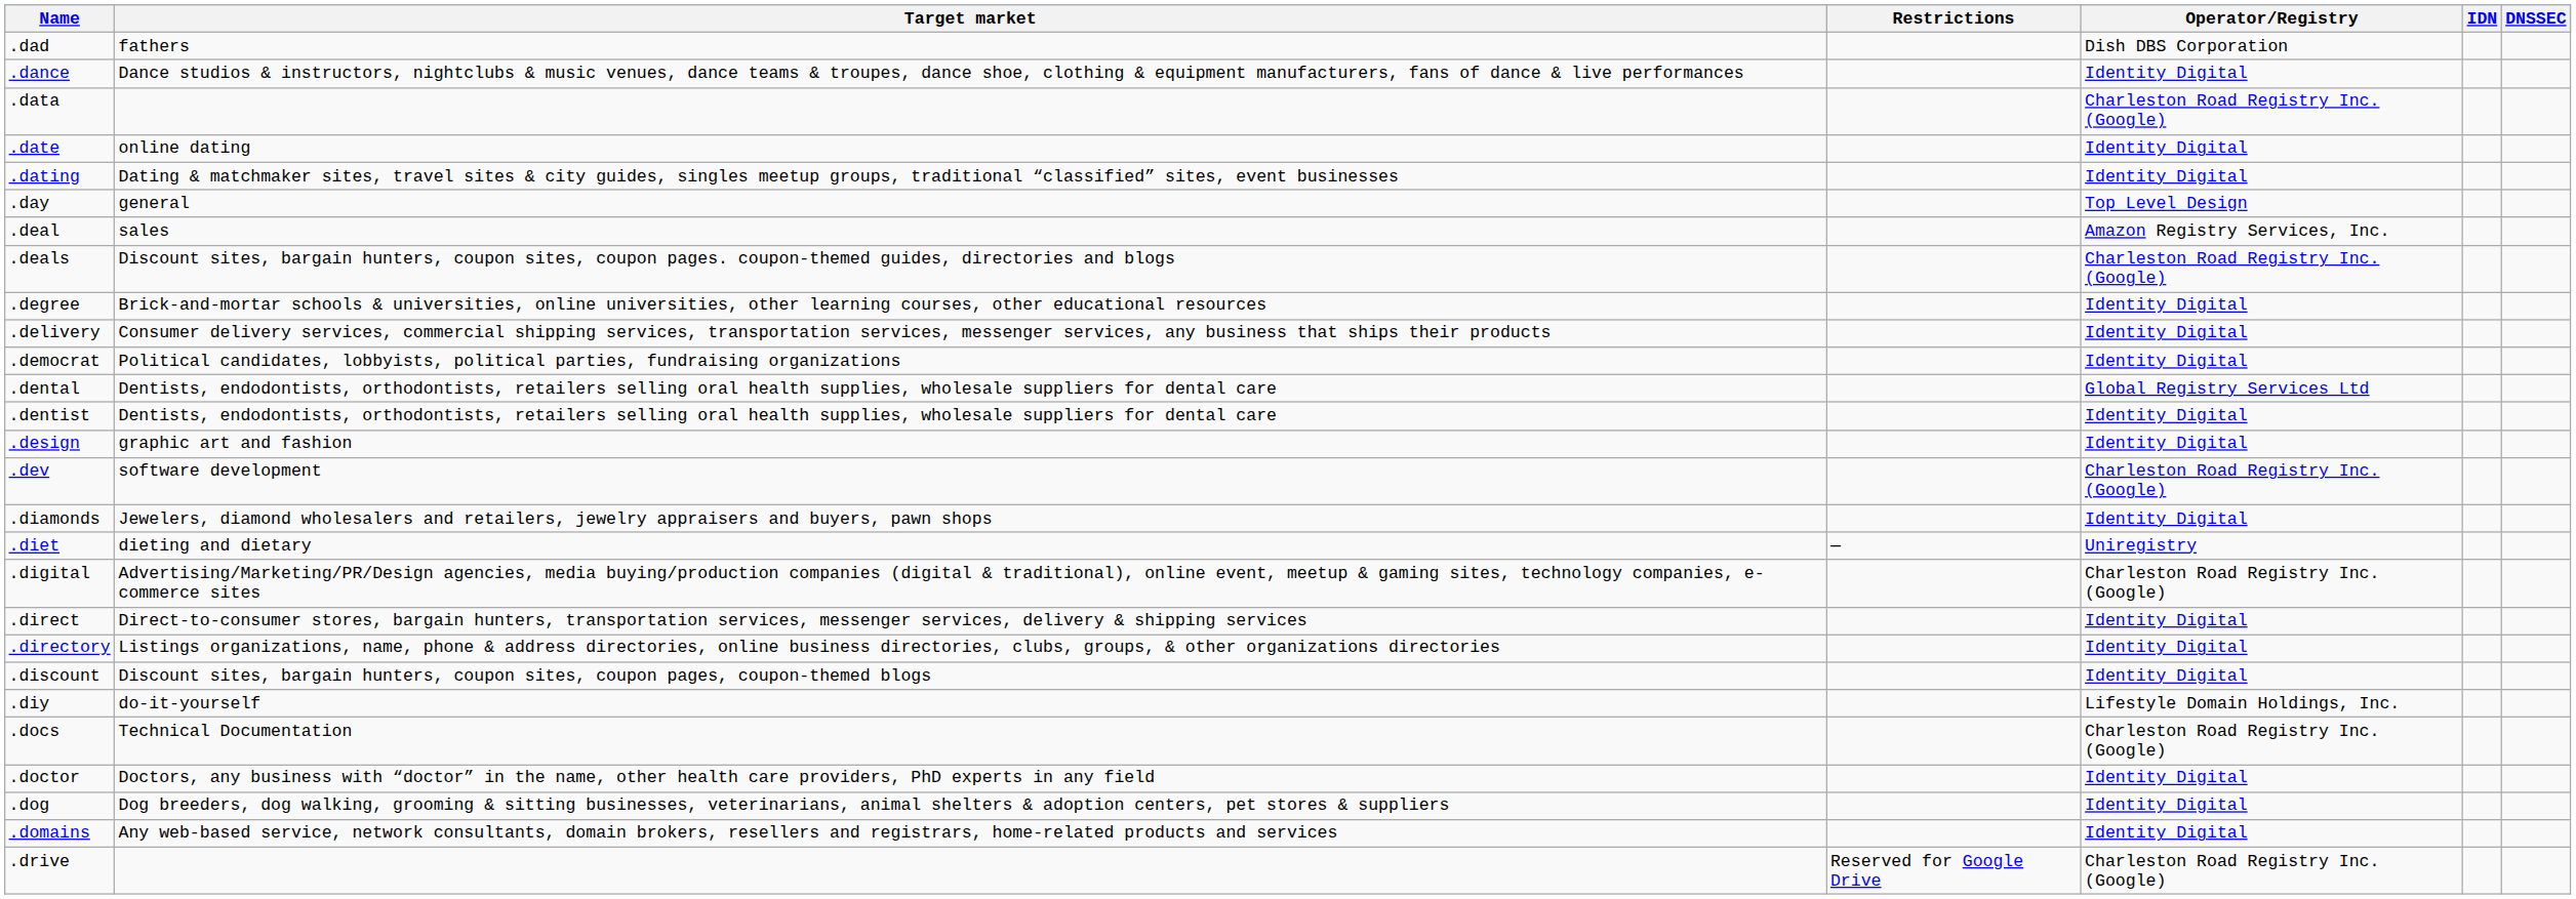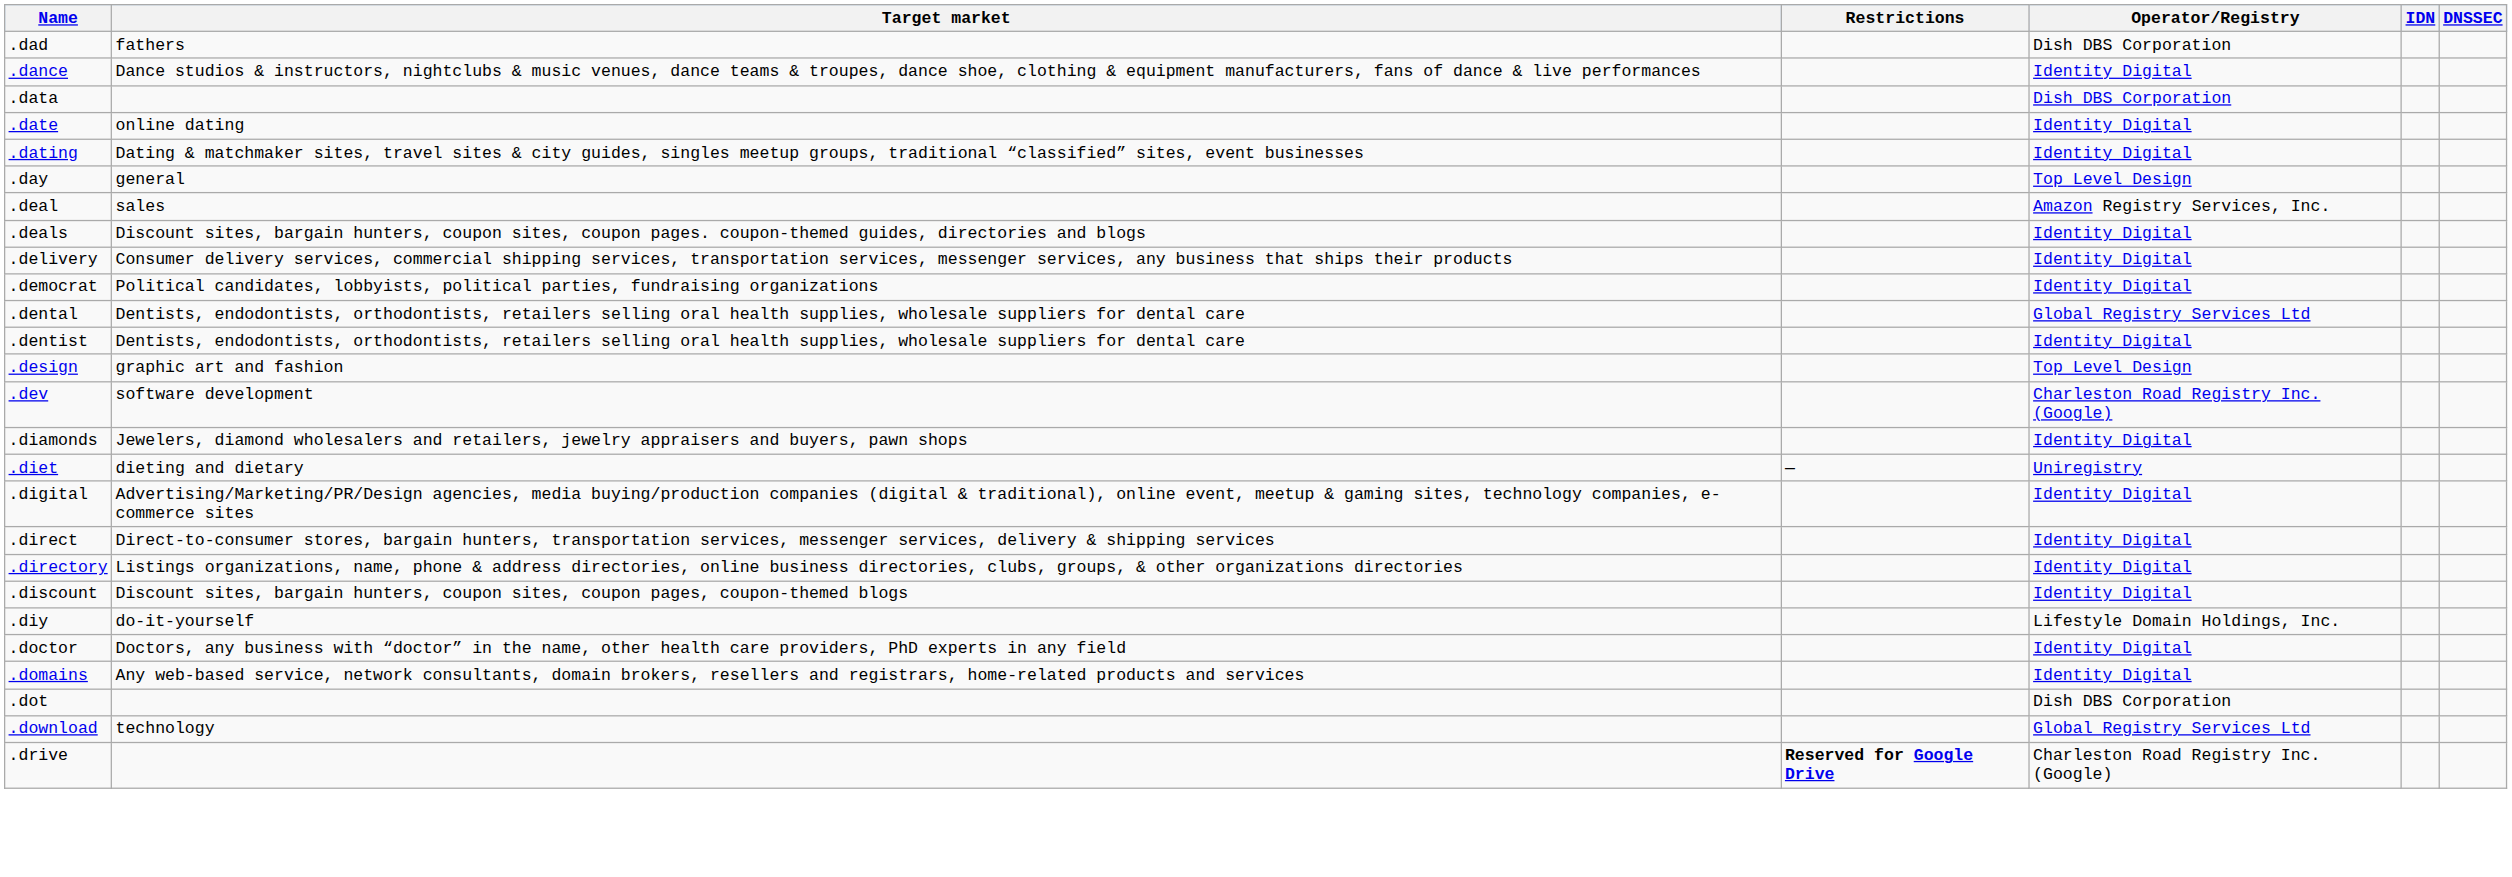 <table class="wikitable sortable">
 <tr style="background:#a0d0ff;">
 <th><a href='#'>Name</a></th>
 <th>Target market</th>
 <th class="unsortable">Restrictions</th>
 <th>Operator/Registry</th>
 <th><a href='#'>IDN</a></th>
 <th><a href='#'>DNSSEC</a></th>
 </tr>
 <tr valign="top">
 <td>.dad</td>
 <td>fathers</td>
 <td></td>
 <td>Dish DBS Corporation</td>
 <td></td>
 <td></td>
 </tr>
 <tr valign="top">
 <td><a href='#'>.dance</a></td>
 <td>Dance studios & instructors, nightclubs & music venues, dance teams & troupes, dance shoe, clothing & equipment manufacturers, fans of dance & live performances</td>
 <td></td>
 <td><a href='#'>Identity Digital</a></td>
 <td></td>
 <td></td>
 </tr>
 <tr valign=top>
 <td>.data</td>
 <td></td>
 <td></td>
-<td><a href='#'>Charleston Road Registry Inc. (Google)</a></td>
+<td><a href='#'>Dish DBS Corporation</a></td>
 <td></td>
 <td></td>
 </tr>
 <tr valign="top">
 <td><a href='#'>.date</a></td>
 <td>online dating</td>
 <td></td>
 <td><a href='#'>Identity Digital</a></td>
 <td></td>
 <td></td>
 </tr>
 <tr valign="top">
 <td><a href='#'>.dating</a></td>
 <td>Dating & matchmaker sites, travel sites & city guides, singles meetup groups, traditional “classified” sites, event businesses</td>
 <td></td>
 <td><a href='#'>Identity Digital</a></td>
 <td></td>
 <td></td>
 </tr>
 <tr valign="top">
 <td>.day</td>
 <td>general</td>
 <td></td>
 <td><a href='#'>Top Level Design</a></td>
 <td></td>
 <td></td>
 </tr>
 <tr valign=top>
 <td>.deal</td>
 <td>sales</td>
 <td></td>
 <td><a href='#'>Amazon</a> Registry Services, Inc.</td>
 <td></td>
 <td></td>
 </tr>
 <tr valign="top">
 <td>.deals</td>
 <td>Discount sites, bargain hunters, coupon sites, coupon pages. coupon-themed guides, directories and blogs</td>
-<td></td>
-<td><a href='#'>Charleston Road Registry Inc. (Google)</a></td>
-<td></td>
-<td></td>
-</tr>
-<tr valign="top">
-<td>.degree</td>
-<td>Brick-and-mortar schools & universities, online universities, other learning courses, other educational resources</td>
 <td></td>
 <td><a href='#'>Identity Digital</a></td>
 <td></td>
 <td></td>
 </tr>
 <tr valign="top">
 <td>.delivery</td>
 <td>Consumer delivery services, commercial shipping services, transportation services, messenger services, any business that ships their products</td>
 <td></td>
 <td><a href='#'>Identity Digital</a></td>
 <td></td>
 <td></td>
 </tr>
 <tr valign="top">
 <td>.democrat</td>
 <td>Political candidates, lobbyists, political parties, fundraising organizations</td>
 <td></td>
 <td><a href='#'>Identity Digital</a></td>
 <td></td>
 <td></td>
 </tr>
 <tr valign="top">
 <td>.dental</td>
 <td>Dentists, endodontists, orthodontists, retailers selling oral health supplies, wholesale suppliers for dental care</td>
 <td></td>
 <td><a href='#'>Global Registry Services Ltd</a></td>
 <td></td>
 <td></td>
 </tr>
 <tr valign="top">
 <td>.dentist</td>
 <td>Dentists, endodontists, orthodontists, retailers selling oral health supplies, wholesale suppliers for dental care</td>
 <td></td>
 <td><a href='#'>Identity Digital</a></td>
 <td></td>
 <td></td>
 </tr>
 <tr valign="top">
 <td><a href='#'>.design</a></td>
 <td>graphic art and fashion</td>
 <td></td>
-<td><a href='#'>Identity Digital</a></td>
+<td><a href='#'>Top Level Design</a></td>
 <td></td>
 <td></td>
 </tr>
 <tr valign="top">
 <td><a href='#'>.dev</a></td>
 <td>software development</td>
 <td></td>
 <td><a href='#'>Charleston Road Registry Inc. (Google)</a></td>
 <td></td>
 <td></td>
 </tr>
 <tr valign="top">
 <td>.diamonds</td>
 <td>Jewelers, diamond wholesalers and retailers, jewelry appraisers and buyers, pawn shops</td>
 <td></td>
 <td><a href='#'>Identity Digital</a></td>
 <td></td>
 <td></td>
 </tr>
 <tr valign="top">
 <td><a href='#'>.diet</a></td>
 <td>dieting and dietary</td>
 <td>—</td>
 <td><a href='#'>Uniregistry</a></td>
 <td></td>
 <td></td>
 </tr>
 <tr valign="top">
 <td>.digital</td>
 <td>Advertising/Marketing/PR/Design agencies, media buying/production companies (digital & traditional), online event, meetup & gaming sites, technology companies, e-commerce sites</td>
 <td></td>
-<td>Charleston Road Registry Inc. (Google)</td>
+<td><a href='#'>Identity Digital</a></td>
 <td></td>
 <td></td>
 </tr>
 <tr valign="top">
 <td>.direct</td>
 <td>Direct-to-consumer stores, bargain hunters, transportation services, messenger services, delivery & shipping services</td>
 <td></td>
 <td><a href='#'>Identity Digital</a></td>
 <td></td>
 <td></td>
 </tr>
 <tr valign="top">
 <td><a href='#'>.directory</a></td>
 <td>Listings organizations, name, phone & address directories, online business directories, clubs, groups, & other organizations directories</td>
 <td></td>
 <td><a href='#'>Identity Digital</a></td>
 <td></td>
 <td></td>
 </tr>
 <tr valign="top">
 <td>.discount</td>
 <td>Discount sites, bargain hunters, coupon sites, coupon pages, coupon-themed blogs</td>
 <td></td>
 <td><a href='#'>Identity Digital</a></td>
 <td></td>
 <td></td>
 </tr>
 <tr valign=top>
 <td>.diy</td>
 <td>do-it-yourself</td>
 <td></td>
 <td>Lifestyle Domain Holdings, Inc.</td>
 <td></td>
 <td></td>
 </tr>
 <tr valign=top>
-<td>.docs</td>
-<td>Technical Documentation</td>
-<td></td>
-<td>Charleston Road Registry Inc. (Google)</td>
-<td></td>
-<td></td>
-</tr>
-<tr valign=top>
 <td>.doctor</td>
 <td>Doctors, any business with “doctor” in the name, other health care providers, PhD experts in any field</td>
-<td></td>
-<td><a href='#'>Identity Digital</a></td>
-<td></td>
-<td></td>
-</tr>
-<tr valign="top" id=".dog">
-<td>.dog</td>
-<td>Dog breeders, dog walking, grooming & sitting businesses, veterinarians, animal shelters & adoption centers, pet stores & suppliers</td>
 <td></td>
 <td><a href='#'>Identity Digital</a></td>
 <td></td>
 <td></td>
 </tr>
 <tr valign="top">
 <td><a href='#'>.domains</a></td>
 <td>Any web-based service, network consultants, domain brokers, resellers and registrars, home-related products and services</td>
 <td></td>
 <td><a href='#'>Identity Digital</a></td>
 <td></td>
 <td></td>
 </tr>
 <tr valign=top>
+<td>.dot</td>
+<td></td>
+<td></td>
+<td>Dish DBS Corporation</td>
+<td></td>
+<td></td>
+</tr>
+<tr valign="top">
+<td><a href='#'>.download</a></td>
+<td>technology</td>
+<td></td>
+<td><a href='#'>Global Registry Services Ltd</a></td>
+<td></td>
+<td></td>
+</tr>
+<tr valign=top>
 <td>.drive</td>
 <td></td>
-<td>Reserved for <a href='#'>Google Drive</a></td>
+<td><strong>Reserved for <a href='#'>Google Drive</a></strong></td>
 <td>Charleston Road Registry Inc. (Google)</td>
 <td></td>
 <td></td>
 </tr>
 </table>
